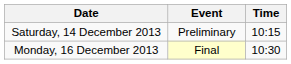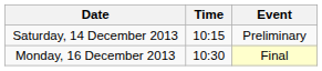 <table class = "wikitable" style="text-align:center;">
 <tr>
 <th width=220>Date</th>
+<th width=50>Time</th>
 <th width=100>Event</th>
-<th width=50>Time</th>
 </tr>
 <tr>
 <td>Saturday, 14 December 2013</td>
+<td>10:15</td>
 <td>Preliminary</td>
-<td>10:15</td>
 </tr>
 <tr>
 <td>Monday, 16 December 2013</td>
+<td>10:30</td>
 <td bgcolor=ffffcc>Final</td>
-<td>10:30</td>
 </tr>
 </table>
